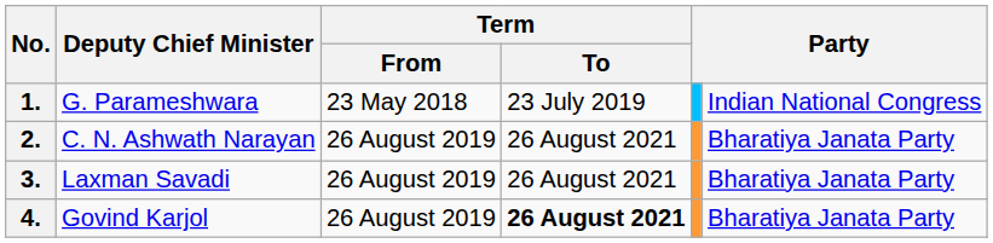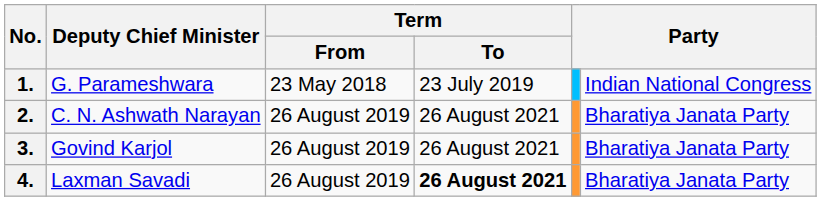 <table class="wikitable sortable" border="1">
 <tr>
 <th rowspan=2>No.</th>
 <th rowspan=2>Deputy Chief Minister</th>
 <th colspan=2>Term</th>
 <th rowspan=2 colspan=2>Party</th>
 </tr>
 <tr>
 <th>From</th>
 <th>To</th>
 </tr>
 <tr>
 <th>1.</th>
 <td><a href='#'>G. Parameshwara</a></td>
 <td>23 May 2018</td>
 <td>23 July 2019</td>
 <td bgcolor=#00BFFF></td>
 <td><a href='#'>Indian National Congress</a></td>
 </tr>
 <tr>
 <th>2.</th>
 <td><a href='#'>C. N. Ashwath Narayan</a></td>
 <td>26 August 2019</td>
 <td>26 August 2021</td>
 <td bgcolor=#FF9933></td>
 <td><a href='#'>Bharatiya Janata Party</a></td>
 </tr>
 <tr>
 <th>3.</th>
-<td><a href='#'>Laxman Savadi</a></td>
+<td><a href='#'>Govind Karjol</a></td>
 <td>26 August 2019</td>
 <td>26 August 2021</td>
 <td bgcolor=#FF9933></td>
 <td><a href='#'>Bharatiya Janata Party</a></td>
 </tr>
 <tr>
 <th>4.</th>
-<td><a href='#'>Govind Karjol</a></td>
+<td><a href='#'>Laxman Savadi</a></td>
 <td>26 August 2019</td>
 <td><strong>26 August 2021</strong></td>
 <td bgcolor=#FF9933></td>
 <td><a href='#'>Bharatiya Janata Party</a></td>
 </tr>
 </table>
